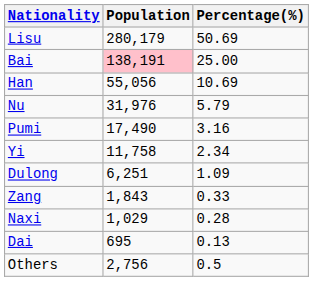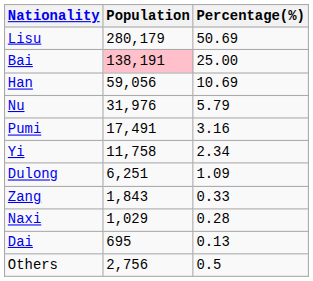 <table class="wikitable">
 <tr>
 <th><a href='#'>Nationality</a></th>
 <th>Population</th>
 <th>Percentage(%)</th>
 </tr>
 <tr>
 <td><a href='#'>Lisu</a></td>
 <td>280,179</td>
 <td>50.69</td>
 </tr>
 <tr>
 <td><a href='#'>Bai</a></td>
 <td style="background: pink;">138,191</td>
 <td>25.00</td>
 </tr>
 <tr>
 <td><a href='#'>Han</a></td>
-<td>55,056</td>
+<td>59,056</td>
 <td>10.69</td>
 </tr>
 <tr>
 <td><a href='#'>Nu</a></td>
 <td>31,976</td>
 <td>5.79</td>
 </tr>
 <tr>
 <td><a href='#'>Pumi</a></td>
-<td>17,490</td>
+<td>17,491</td>
 <td>3.16</td>
 </tr>
 <tr>
 <td><a href='#'>Yi</a></td>
 <td>11,758</td>
 <td>2.34</td>
 </tr>
 <tr>
 <td><a href='#'>Dulong</a></td>
 <td>6,251</td>
 <td>1.09</td>
 </tr>
 <tr>
 <td><a href='#'>Zang</a></td>
 <td>1,843</td>
 <td>0.33</td>
 </tr>
 <tr>
 <td><a href='#'>Naxi</a></td>
 <td>1,029</td>
 <td>0.28</td>
 </tr>
 <tr>
 <td><a href='#'>Dai</a></td>
 <td>695</td>
 <td>0.13</td>
 </tr>
 <tr>
 <td>Others</td>
 <td>2,756</td>
 <td>0.5</td>
 </tr>
 </table>
